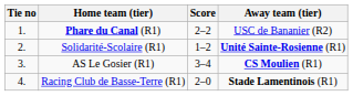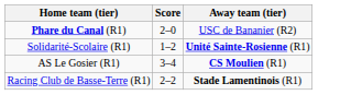 <table class="wikitable" style="text-align: center">
 <tr>
-<th>Tie no</th>
 <th>Home team (tier)</th>
 <th>Score</th>
 <th>Away team (tier)</th>
 </tr>
 <tr>
-<td>1.</td>
 <td> <strong><a href='#'>Phare du Canal</a></strong> (R1)</td>
-<td>2–2 </td>
+<td>2–0</td>
 <td><a href='#'>USC de Bananier</a> (R2) </td>
 </tr>
 <tr>
-<td>2.</td>
 <td> <a href='#'>Solidarité-Scolaire</a> (R1)</td>
 <td>1–2</td>
 <td><strong><a href='#'>Unité Sainte-Rosienne</a></strong> (R1) </td>
 </tr>
 <tr>
-<td>3.</td>
 <td> AS Le Gosier (R1)</td>
 <td>3–4</td>
 <td><strong><a href='#'>CS Moulien</a></strong> (R1) </td>
 </tr>
 <tr>
-<td>4.</td>
 <td> <a href='#'>Racing Club de Basse-Terre</a> (R1)</td>
-<td>2–0</td>
+<td>2–2 </td>
 <td><strong>Stade Lamentinois</strong> (R1) </td>
 </tr>
 </table>
